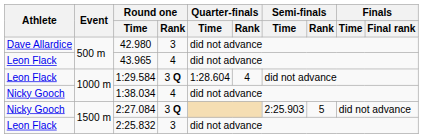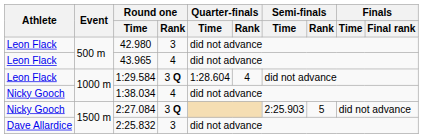 <table class="wikitable" style="font-size:90%">
 <tr>
 <th rowspan="2">Athlete</th>
 <th rowspan="2">Event</th>
 <th colspan="2">Round one</th>
 <th colspan="2">Quarter-finals</th>
 <th colspan="2">Semi-finals</th>
 <th colspan="2">Finals</th>
 </tr>
 <tr>
 <th>Time</th>
 <th>Rank</th>
 <th>Time</th>
 <th>Rank</th>
 <th>Time</th>
 <th>Rank</th>
 <th>Time</th>
 <th>Final rank</th>
 </tr>
 <tr>
-<td><a href='#'>Dave Allardice</a></td>
+<td><a href='#'>Leon Flack</a></td>
 <td rowspan="2">500 m</td>
 <td align="center">42.980</td>
 <td align="center">3</td>
 <td colspan="6">did not advance</td>
 </tr>
 <tr>
 <td><a href='#'>Leon Flack</a></td>
 <td align="center">43.965</td>
 <td align="center">4</td>
 <td colspan="6">did not advance</td>
 </tr>
 <tr>
 <td><a href='#'>Leon Flack</a></td>
 <td rowspan="2">1000 m</td>
 <td align="center">1:29.584</td>
 <td align="center">3 <strong>Q</strong></td>
 <td align="center">1:28.604</td>
 <td align="center">4</td>
 <td colspan="4">did not advance</td>
 </tr>
 <tr>
 <td><a href='#'>Nicky Gooch</a></td>
 <td align="center">1:38.034</td>
 <td align="center">4</td>
 <td colspan="6">did not advance</td>
 </tr>
 <tr>
 <td><a href='#'>Nicky Gooch</a></td>
 <td rowspan="4">1500 m</td>
 <td align="center">2:27.084</td>
 <td align="center">3 <strong>Q</strong></td>
 <td colspan="2" bgcolor="wheat"></td>
 <td align="center">2:25.903</td>
 <td align="center">5</td>
 <td colspan="2">did not advance</td>
 </tr>
 <tr>
-<td><a href='#'>Leon Flack</a></td>
+<td><a href='#'>Dave Allardice</a></td>
 <td align="center">2:25.832</td>
 <td align="center">3</td>
 <td colspan="6">did not advance</td>
 </tr>
 </table>
